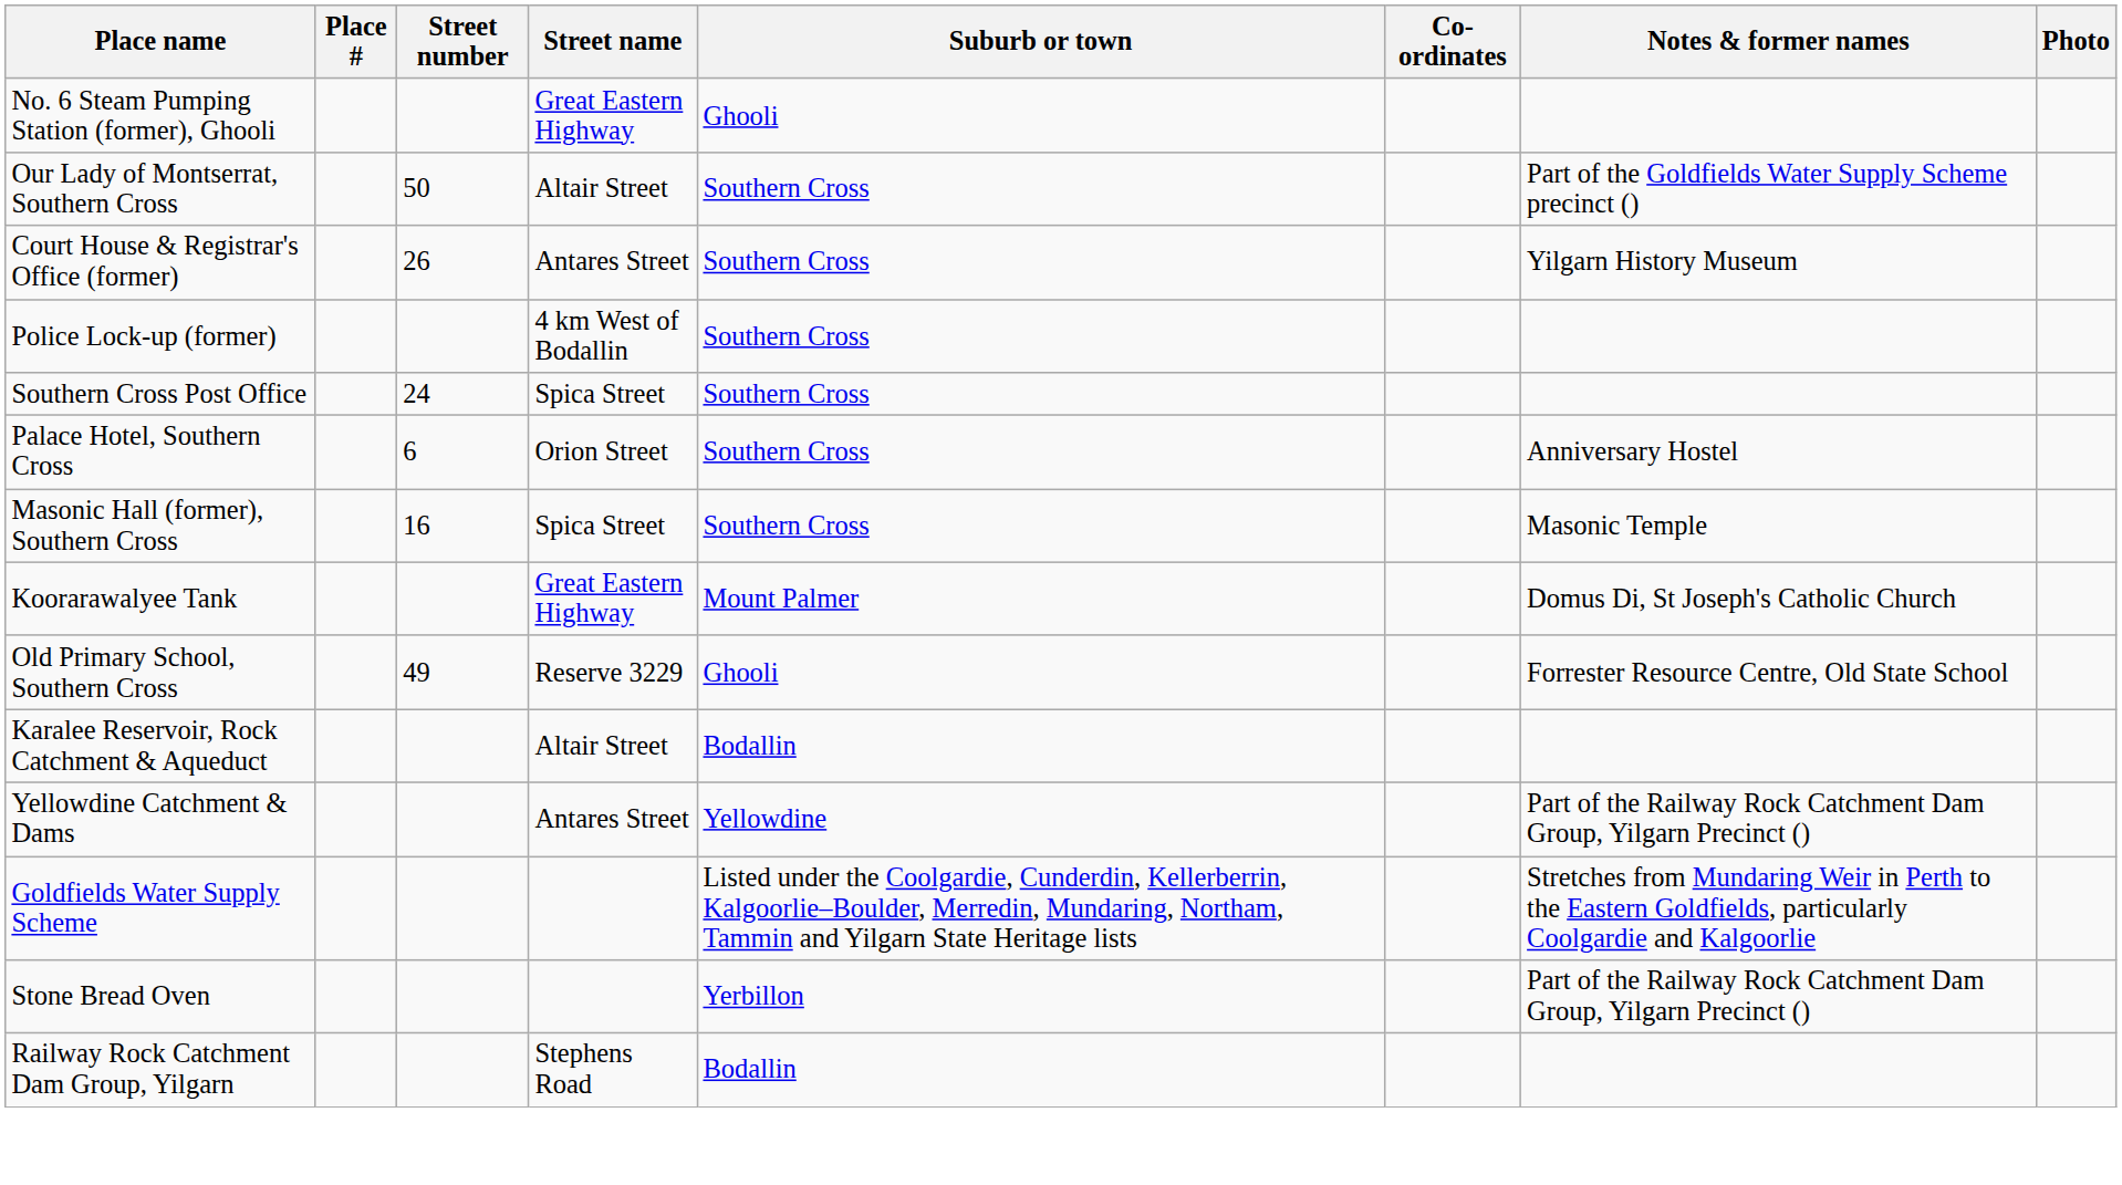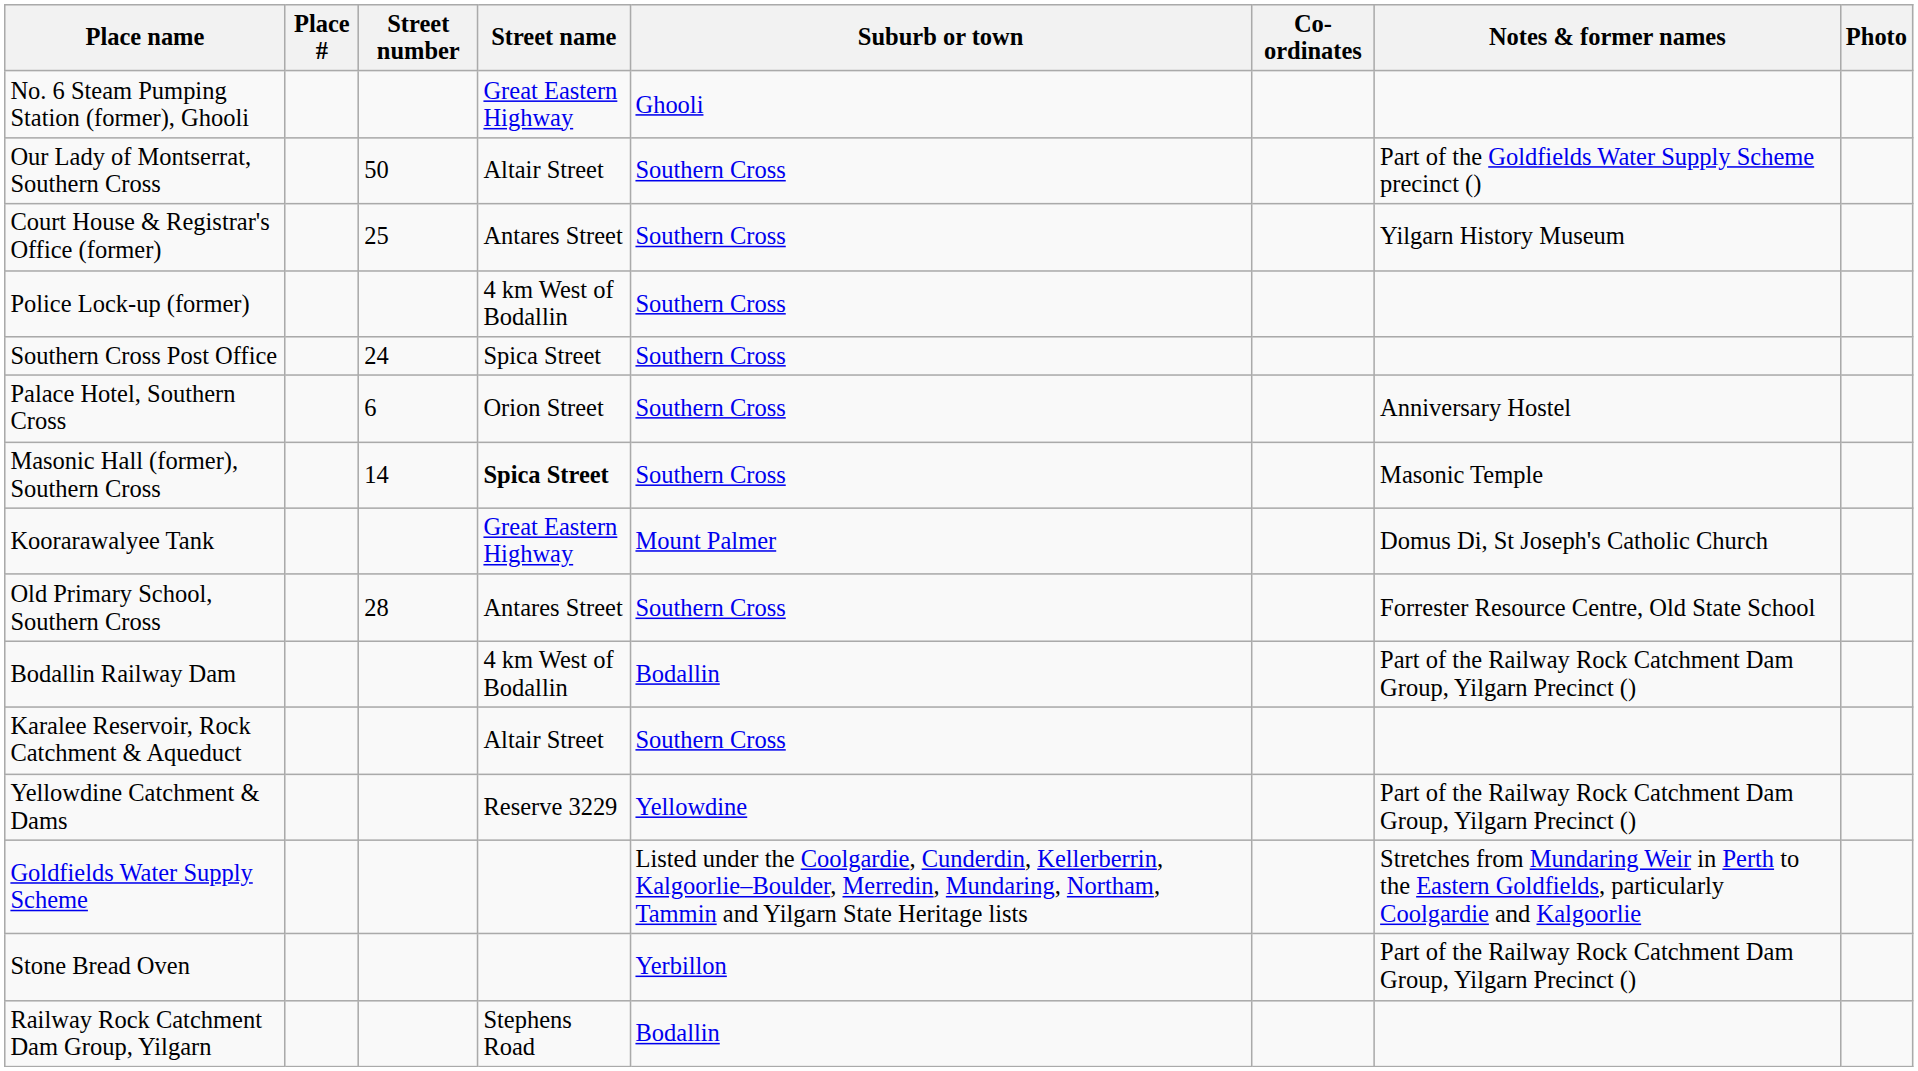 <table class="wikitable sortable">
 <tr>
 <th>Place name</th>
 <th>Place #</th>
 <th>Street number</th>
 <th>Street name</th>
 <th>Suburb or town</th>
 <th>Co-ordinates</th>
 <th class="unsortable">Notes & former names</th>
 <th class="unsortable">Photo</th>
 </tr>
 <tr>
 <td>No. 6 Steam Pumping Station (former), Ghooli</td>
 <td></td>
 <td></td>
 <td><a href='#'>Great Eastern Highway</a></td>
 <td><a href='#'>Ghooli</a></td>
 <td></td>
 <td></td>
 <td></td>
 </tr>
 <tr>
 <td>Our Lady of Montserrat, Southern Cross</td>
 <td></td>
 <td>50</td>
 <td>Altair Street</td>
 <td><a href='#'>Southern Cross</a></td>
 <td></td>
 <td>Part of the <a href='#'>Goldfields Water Supply Scheme</a> precinct ()</td>
 <td></td>
 </tr>
 <tr>
 <td>Court House & Registrar's Office (former)</td>
 <td></td>
-<td>26</td>
+<td>25</td>
 <td>Antares Street</td>
 <td><a href='#'>Southern Cross</a></td>
 <td></td>
 <td>Yilgarn History Museum</td>
 <td></td>
 </tr>
 <tr>
 <td>Police Lock-up (former)</td>
 <td></td>
 <td></td>
 <td>4 km West of Bodallin</td>
 <td><a href='#'>Southern Cross</a></td>
 <td></td>
 <td></td>
 <td></td>
 </tr>
 <tr>
 <td>Southern Cross Post Office</td>
 <td></td>
 <td>24</td>
 <td>Spica Street</td>
 <td><a href='#'>Southern Cross</a></td>
 <td></td>
 <td></td>
 <td></td>
 </tr>
 <tr>
 <td>Palace Hotel, Southern Cross</td>
 <td></td>
 <td>6</td>
 <td>Orion Street</td>
 <td><a href='#'>Southern Cross</a></td>
 <td></td>
 <td>Anniversary Hostel</td>
 <td></td>
 </tr>
 <tr>
 <td>Masonic Hall (former), Southern Cross</td>
 <td></td>
-<td>16</td>
-<td>Spica Street</td>
+<td>14</td>
+<td><strong>Spica Street</strong></td>
 <td><a href='#'>Southern Cross</a></td>
 <td></td>
 <td>Masonic Temple</td>
 <td></td>
 </tr>
 <tr>
 <td>Koorarawalyee Tank</td>
 <td></td>
 <td></td>
 <td><a href='#'>Great Eastern Highway</a></td>
 <td><a href='#'>Mount Palmer</a></td>
 <td></td>
 <td>Domus Di, St Joseph's Catholic Church</td>
 <td></td>
 </tr>
 <tr>
 <td>Old Primary School, Southern Cross</td>
 <td></td>
-<td>49</td>
-<td>Reserve  3229</td>
-<td><a href='#'>Ghooli</a></td>
+<td>28</td>
+<td>Antares Street</td>
+<td><a href='#'>Southern Cross</a></td>
 <td></td>
 <td>Forrester Resource Centre, Old State School</td>
+<td></td>
+</tr>
+<tr>
+<td>Bodallin Railway Dam</td>
+<td></td>
+<td></td>
+<td>4 km West of Bodallin</td>
+<td><a href='#'>Bodallin</a></td>
+<td></td>
+<td>Part of the Railway Rock Catchment Dam Group, Yilgarn Precinct ()</td>
 <td></td>
 </tr>
 <tr>
 <td>Karalee Reservoir, Rock Catchment & Aqueduct</td>
 <td></td>
 <td></td>
 <td>Altair Street</td>
-<td><a href='#'>Bodallin</a></td>
+<td><a href='#'>Southern Cross</a></td>
 <td></td>
 <td></td>
 <td></td>
 </tr>
 <tr>
 <td>Yellowdine Catchment & Dams</td>
 <td></td>
 <td></td>
-<td>Antares Street</td>
+<td>Reserve  3229</td>
 <td><a href='#'>Yellowdine</a></td>
 <td></td>
 <td>Part of the Railway Rock Catchment Dam Group, Yilgarn Precinct ()</td>
 <td></td>
 </tr>
 <tr>
 <td><a href='#'>Goldfields Water Supply Scheme</a></td>
 <td></td>
 <td></td>
 <td></td>
 <td>Listed under the <a href='#'>Coolgardie</a>, <a href='#'>Cunderdin</a>, <a href='#'>Kellerberrin</a>, <a href='#'>Kalgoorlie–Boulder</a>, <a href='#'>Merredin</a>, <a href='#'>Mundaring</a>, <a href='#'>Northam</a>, <a href='#'>Tammin</a> and Yilgarn State Heritage lists</td>
 <td></td>
 <td>Stretches from <a href='#'>Mundaring Weir</a> in <a href='#'>Perth</a> to the <a href='#'>Eastern Goldfields</a>, particularly <a href='#'>Coolgardie</a> and <a href='#'>Kalgoorlie</a></td>
 <td></td>
 </tr>
 <tr>
 <td>Stone Bread Oven</td>
 <td></td>
 <td></td>
 <td></td>
 <td><a href='#'>Yerbillon</a></td>
 <td></td>
 <td>Part of the Railway Rock Catchment Dam Group, Yilgarn Precinct ()</td>
 <td></td>
 </tr>
 <tr>
 <td>Railway Rock Catchment Dam Group, Yilgarn</td>
 <td></td>
 <td></td>
 <td>Stephens Road</td>
 <td><a href='#'>Bodallin</a></td>
 <td></td>
 <td></td>
 <td></td>
 </tr>
 </table>
